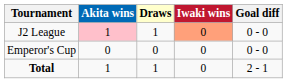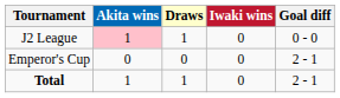 <table class="wikitable" style="text-align:center;">
 <tr>
 <th>Tournament</th>
 <th style="color:white; background:#006AB6;">Akita wins</th>
 <th style="color:black; background:#FFFFCC;">Draws</th>
 <th style="color:white; background:#C01730;">Iwaki wins</th>
 <th>Goal diff</th>
 </tr>
 <tr>
 <td>J2 League</td>
 <td style="background: pink;">1</td>
 <td>1</td>
-<td style="background: lightsalmon;">0</td>
+<td>0</td>
 <td>0 - 0</td>
 </tr>
 <tr>
 <td>Emperor's Cup</td>
 <td>0</td>
 <td>0</td>
 <td>0</td>
-<td>0 - 0</td>
+<td>2 - 1</td>
 </tr>
 <tr>
 <td><strong>Total</strong></td>
 <td>1</td>
 <td>1</td>
 <td>0</td>
 <td>2 - 1</td>
 </tr>
 </table>
